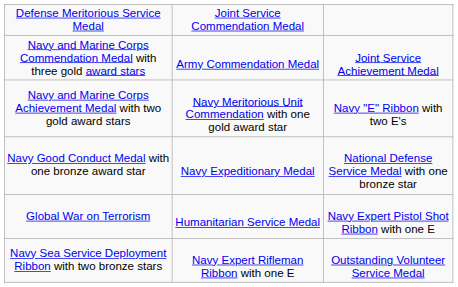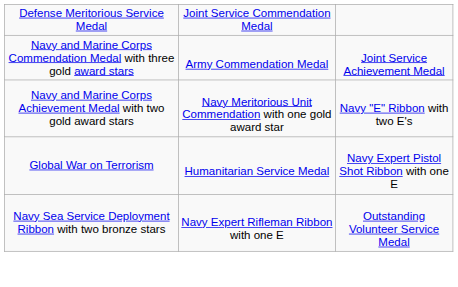 <table class="wikitable" style="margin-left: auto; margin-right: auto; text-align: center; margin-bottom: -1px;">
 <tr>
 <td><a href='#'>Defense Meritorious Service Medal</a></td>
 <td><a href='#'>Joint Service Commendation Medal</a></td>
 </tr>
 <tr>
 <td><a href='#'>Navy and Marine Corps Commendation Medal</a> with three gold <a href='#'>award stars</a></td>
 <td><br><a href='#'>Army Commendation Medal</a></td>
 <td><br><a href='#'>Joint Service Achievement Medal</a></td>
 </tr>
 <tr>
 <td><a href='#'>Navy and Marine Corps Achievement Medal</a> with two gold award stars</td>
 <td><br><a href='#'>Navy Meritorious Unit Commendation</a> with one gold award star</td>
 <td><br><a href='#'>Navy "E" Ribbon</a> with two E's</td>
 </tr>
 <tr>
-<td><a href='#'>Navy Good Conduct Medal</a> with one bronze award star</td>
-<td><br><a href='#'>Navy Expeditionary Medal</a></td>
-<td><br><a href='#'>National Defense Service Medal</a> with one bronze star</td>
-</tr>
-<tr>
 <td><a href='#'>Global War on Terrorism</a></td>
 <td><br><a href='#'>Humanitarian Service Medal</a></td>
 <td><br><a href='#'>Navy Expert Pistol Shot Ribbon</a> with one E</td>
 </tr>
 <tr>
 <td><a href='#'>Navy Sea Service Deployment Ribbon</a> with two bronze stars</td>
 <td><br><a href='#'>Navy Expert Rifleman Ribbon</a> with one E</td>
 <td><br><a href='#'>Outstanding Volunteer Service Medal</a></td>
 </tr>
 </table>
